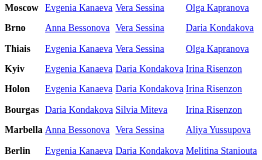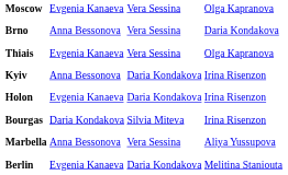 <table>
 <tr>
 <th scope=row style="text-align:left">Moscow</th>
 <td style="height:30px;"> <a href='#'>Evgenia Kanaeva</a></td>
 <td style="height:30px;"> <a href='#'>Vera Sessina</a></td>
 <td style="height:30px;"> <a href='#'>Olga Kapranova</a></td>
 </tr>
 <tr>
 <th scope=row style="text-align:left">Brno</th>
 <td style="height:30px;"> <a href='#'>Anna Bessonova</a></td>
 <td style="height:30px;"> <a href='#'>Vera Sessina</a></td>
 <td style="height:30px;"> <a href='#'>Daria Kondakova</a></td>
 </tr>
 <tr>
 <th scope=row style="text-align:left">Thiais</th>
 <td style="height:30px;"> <a href='#'>Evgenia Kanaeva</a></td>
 <td style="height:30px;"> <a href='#'>Vera Sessina</a></td>
 <td style="height:30px;"> <a href='#'>Olga Kapranova</a></td>
 </tr>
 <tr>
 <th scope=row style="text-align:left">Kyiv</th>
-<td style="height:30px;"> <a href='#'>Evgenia Kanaeva</a></td>
+<td style="height:30px;"> <a href='#'>Anna Bessonova</a></td>
 <td style="height:30px;"> <a href='#'>Daria Kondakova</a></td>
 <td style="height:30px;"> <a href='#'>Irina Risenzon</a></td>
 </tr>
 <tr>
 <th scope=row style="text-align:left">Holon</th>
 <td style="height:30px;"> <a href='#'>Evgenia Kanaeva</a></td>
 <td style="height:30px;"> <a href='#'>Daria Kondakova</a></td>
 <td style="height:30px;"> <a href='#'>Irina Risenzon</a></td>
 </tr>
 <tr>
 <th scope=row style="text-align:left">Bourgas</th>
 <td style="height:30px;"> <a href='#'>Daria Kondakova</a></td>
 <td style="height:30px;"> <a href='#'>Silvia Miteva</a></td>
 <td style="height:30px;"> <a href='#'>Irina Risenzon</a></td>
 </tr>
 <tr>
 <th scope=row style="text-align:left">Marbella</th>
 <td style="height:30px;"> <a href='#'>Anna Bessonova</a></td>
 <td style="height:30px;"> <a href='#'>Vera Sessina</a></td>
 <td style="height:30px;"> <a href='#'>Aliya Yussupova</a></td>
 </tr>
 <tr>
 <th scope=row style="text-align:left">Berlin</th>
 <td style="height:30px;"> <a href='#'>Evgenia Kanaeva</a></td>
 <td style="height:30px;"> <a href='#'>Daria Kondakova</a></td>
 <td style="height:30px;"> <a href='#'>Melitina Staniouta</a></td>
 </tr>
 <tr>
 </tr>
 </table>
